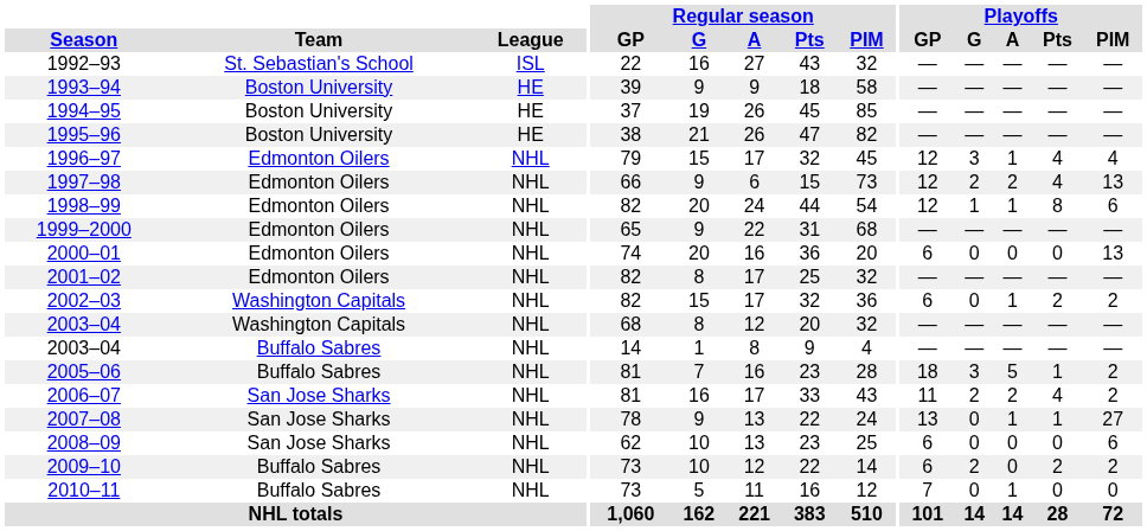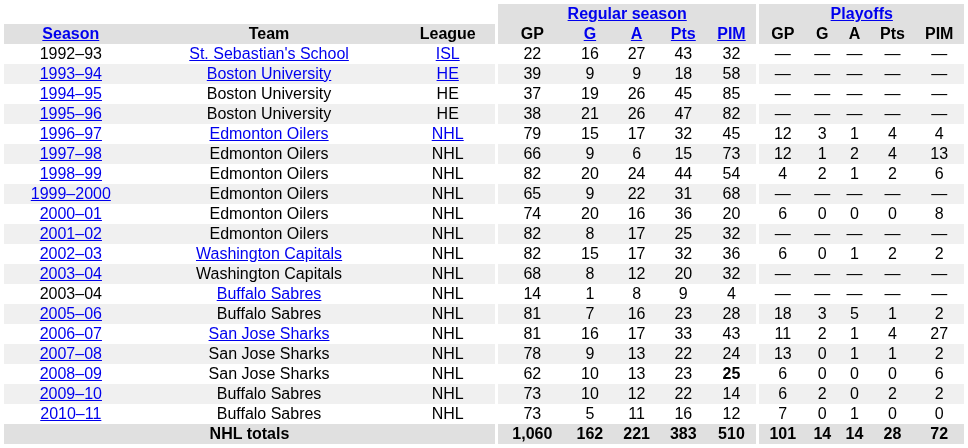 <table border="0" cellpadding="1" cellspacing="0" style="text-align:center; width:60em">
 <tr bgcolor="#e0e0e0">
 <th colspan="3" bgcolor="#ffffff"></th>
 <th rowspan="99" bgcolor="#ffffff"></th>
 <th colspan="5"><a href='#'>Regular season</a></th>
 <th rowspan="99" bgcolor="#ffffff"></th>
 <th colspan="5"><a href='#'>Playoffs</a></th>
 </tr>
 <tr bgcolor="#e0e0e0">
 <th><a href='#'>Season</a></th>
 <th>Team</th>
 <th>League</th>
 <th>GP</th>
 <th><a href='#'>G</a></th>
 <th><a href='#'>A</a></th>
 <th><a href='#'>Pts</a></th>
 <th><a href='#'>PIM</a></th>
 <th>GP</th>
 <th>G</th>
 <th>A</th>
 <th>Pts</th>
 <th>PIM</th>
 </tr>
 <tr>
 <td>1992–93</td>
 <td><a href='#'>St. Sebastian's School</a></td>
 <td><a href='#'>ISL</a></td>
 <td>22</td>
 <td>16</td>
 <td>27</td>
 <td>43</td>
 <td>32</td>
 <td>—</td>
 <td>—</td>
 <td>—</td>
 <td>—</td>
 <td>—</td>
 </tr>
 <tr style="background: #f0f0f0;">
 <td><a href='#'>1993–94</a></td>
 <td><a href='#'>Boston University</a></td>
 <td><a href='#'>HE</a></td>
 <td>39</td>
 <td>9</td>
 <td>9</td>
 <td>18</td>
 <td>58</td>
 <td>—</td>
 <td>—</td>
 <td>—</td>
 <td>—</td>
 <td>—</td>
 </tr>
 <tr>
 <td><a href='#'>1994–95</a></td>
 <td>Boston University</td>
 <td>HE</td>
 <td>37</td>
 <td>19</td>
 <td>26</td>
 <td>45</td>
 <td>85</td>
 <td>—</td>
 <td>—</td>
 <td>—</td>
 <td>—</td>
 <td>—</td>
 </tr>
 <tr style="background: #f0f0f0;">
 <td><a href='#'>1995–96</a></td>
 <td>Boston University</td>
 <td>HE</td>
 <td>38</td>
 <td>21</td>
 <td>26</td>
 <td>47</td>
 <td>82</td>
 <td>—</td>
 <td>—</td>
 <td>—</td>
 <td>—</td>
 <td>—</td>
 </tr>
 <tr>
 <td><a href='#'>1996–97</a></td>
 <td><a href='#'>Edmonton Oilers</a></td>
 <td><a href='#'>NHL</a></td>
 <td>79</td>
 <td>15</td>
 <td>17</td>
 <td>32</td>
 <td>45</td>
 <td>12</td>
 <td>3</td>
 <td>1</td>
 <td>4</td>
 <td>4</td>
 </tr>
 <tr style="background: #f0f0f0;">
 <td><a href='#'>1997–98</a></td>
 <td>Edmonton Oilers</td>
 <td>NHL</td>
 <td>66</td>
 <td>9</td>
 <td>6</td>
 <td>15</td>
 <td>73</td>
 <td>12</td>
-<td>2</td>
+<td>1</td>
 <td>2</td>
 <td>4</td>
 <td>13</td>
 </tr>
 <tr>
 <td><a href='#'>1998–99</a></td>
 <td>Edmonton Oilers</td>
 <td>NHL</td>
 <td>82</td>
 <td>20</td>
 <td>24</td>
 <td>44</td>
 <td>54</td>
-<td>12</td>
+<td>4</td>
+<td>2</td>
 <td>1</td>
-<td>1</td>
-<td>8</td>
+<td>2</td>
 <td>6</td>
 </tr>
 <tr style="background: #f0f0f0;">
 <td><a href='#'>1999–2000</a></td>
 <td>Edmonton Oilers</td>
 <td>NHL</td>
 <td>65</td>
 <td>9</td>
 <td>22</td>
 <td>31</td>
 <td>68</td>
 <td>—</td>
 <td>—</td>
 <td>—</td>
 <td>—</td>
 <td>—</td>
 </tr>
 <tr>
 <td><a href='#'>2000–01</a></td>
 <td>Edmonton Oilers</td>
 <td>NHL</td>
 <td>74</td>
 <td>20</td>
 <td>16</td>
 <td>36</td>
 <td>20</td>
 <td>6</td>
 <td>0</td>
 <td>0</td>
 <td>0</td>
-<td>13</td>
+<td>8</td>
 </tr>
 <tr style="background: #f0f0f0;">
 <td><a href='#'>2001–02</a></td>
 <td>Edmonton Oilers</td>
 <td>NHL</td>
 <td>82</td>
 <td>8</td>
 <td>17</td>
 <td>25</td>
 <td>32</td>
 <td>—</td>
 <td>—</td>
 <td>—</td>
 <td>—</td>
 <td>—</td>
 </tr>
 <tr>
 <td><a href='#'>2002–03</a></td>
 <td><a href='#'>Washington Capitals</a></td>
 <td>NHL</td>
 <td>82</td>
 <td>15</td>
 <td>17</td>
 <td>32</td>
 <td>36</td>
 <td>6</td>
 <td>0</td>
 <td>1</td>
 <td>2</td>
 <td>2</td>
 </tr>
 <tr style="background: #f0f0f0;">
 <td><a href='#'>2003–04</a></td>
 <td>Washington Capitals</td>
 <td>NHL</td>
 <td>68</td>
 <td>8</td>
 <td>12</td>
 <td>20</td>
 <td>32</td>
 <td>—</td>
 <td>—</td>
 <td>—</td>
 <td>—</td>
 <td>—</td>
 </tr>
 <tr>
 <td>2003–04</td>
 <td><a href='#'>Buffalo Sabres</a></td>
 <td>NHL</td>
 <td>14</td>
 <td>1</td>
 <td>8</td>
 <td>9</td>
 <td>4</td>
 <td>—</td>
 <td>—</td>
 <td>—</td>
 <td>—</td>
 <td>—</td>
 </tr>
 <tr style="background: #f0f0f0;">
 <td><a href='#'>2005–06</a></td>
 <td>Buffalo Sabres</td>
 <td>NHL</td>
 <td>81</td>
 <td>7</td>
 <td>16</td>
 <td>23</td>
 <td>28</td>
 <td>18</td>
 <td>3</td>
 <td>5</td>
 <td>1</td>
 <td>2</td>
 </tr>
 <tr>
 <td><a href='#'>2006–07</a></td>
 <td><a href='#'>San Jose Sharks</a></td>
 <td>NHL</td>
 <td>81</td>
 <td>16</td>
 <td>17</td>
 <td>33</td>
 <td>43</td>
 <td>11</td>
 <td>2</td>
-<td>2</td>
+<td>1</td>
 <td>4</td>
-<td>2</td>
+<td>27</td>
 </tr>
 <tr style="background: #f0f0f0;">
 <td><a href='#'>2007–08</a></td>
 <td>San Jose Sharks</td>
 <td>NHL</td>
 <td>78</td>
 <td>9</td>
 <td>13</td>
 <td>22</td>
 <td>24</td>
 <td>13</td>
 <td>0</td>
 <td>1</td>
 <td>1</td>
-<td>27</td>
+<td>2</td>
 </tr>
 <tr>
 <td><a href='#'>2008–09</a></td>
 <td>San Jose Sharks</td>
 <td>NHL</td>
 <td>62</td>
 <td>10</td>
 <td>13</td>
 <td>23</td>
-<td>25</td>
+<td><strong>25</strong></td>
 <td>6</td>
 <td>0</td>
 <td>0</td>
 <td>0</td>
 <td>6</td>
 </tr>
 <tr style="background: #f0f0f0;">
 <td><a href='#'>2009–10</a></td>
 <td>Buffalo Sabres</td>
 <td>NHL</td>
 <td>73</td>
 <td>10</td>
 <td>12</td>
 <td>22</td>
 <td>14</td>
 <td>6</td>
 <td>2</td>
 <td>0</td>
 <td>2</td>
 <td>2</td>
 </tr>
 <tr>
 <td><a href='#'>2010–11</a></td>
 <td>Buffalo Sabres</td>
 <td>NHL</td>
 <td>73</td>
 <td>5</td>
 <td>11</td>
 <td>16</td>
 <td>12</td>
 <td>7</td>
 <td>0</td>
 <td>1</td>
 <td>0</td>
 <td>0</td>
 </tr>
 <tr style="background: #e0e0e0;">
 <th colspan="3">NHL totals</th>
 <th>1,060</th>
 <th>162</th>
 <th>221</th>
 <th>383</th>
 <th>510</th>
 <th>101</th>
 <th>14</th>
 <th>14</th>
 <th>28</th>
 <th>72</th>
 </tr>
 </table>
